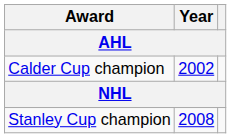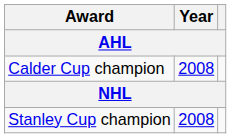 <table class="wikitable">
 <tr>
 <th>Award</th>
 <th>Year</th>
 <th></th>
 </tr>
 <tr>
 <th colspan="3"><a href='#'>AHL</a></th>
 </tr>
 <tr>
 <td><a href='#'>Calder Cup</a> champion</td>
-<td><a href='#'>2002</a></td>
+<td><a href='#'>2008</a></td>
 </tr>
 <tr>
 <th colspan="3"><a href='#'>NHL</a></th>
 </tr>
 <tr>
 <td><a href='#'>Stanley Cup</a> champion</td>
 <td><a href='#'>2008</a></td>
 <td></td>
 </tr>
 </table>
